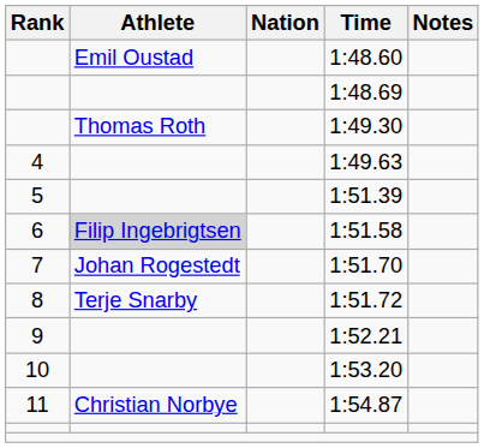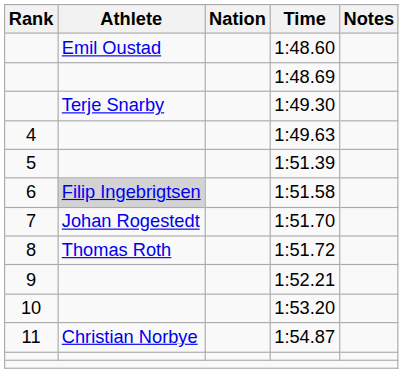 <table class="wikitable mw-datatable sortable" style="text-align:center;">
 <tr>
 <th scope="col" style="width: 10px;">Rank</th>
 <th scope="col">Athlete</th>
 <th scope="col">Nation</th>
 <th scope="col">Time</th>
 <th scope="col">Notes</th>
 </tr>
 <tr>
 <td></td>
 <td align="left"><a href='#'>Emil Oustad</a></td>
 <td align="left"></td>
 <td>1:48.60</td>
 <td></td>
 </tr>
 <tr>
 <td></td>
 <td align="left"></td>
 <td align="left"></td>
 <td>1:48.69</td>
 <td></td>
 </tr>
 <tr>
 <td></td>
-<td align="left"><a href='#'>Thomas Roth</a></td>
+<td align="left"><a href='#'>Terje Snarby</a></td>
 <td align="left"></td>
 <td>1:49.30</td>
 <td></td>
 </tr>
 <tr>
 <td>4</td>
 <td align="left"></td>
 <td align="left"></td>
 <td>1:49.63</td>
 <td></td>
 </tr>
 <tr>
 <td>5</td>
 <td align="left"></td>
 <td align="left"></td>
 <td>1:51.39</td>
 <td></td>
 </tr>
 <tr>
 <td>6</td>
 <td align="left" style="background: lightgrey;"><a href='#'>Filip Ingebrigtsen</a></td>
 <td align="left"></td>
 <td>1:51.58</td>
 <td></td>
 </tr>
 <tr>
 <td>7</td>
 <td align="left"><a href='#'>Johan Rogestedt</a></td>
 <td align="left"></td>
 <td>1:51.70</td>
 <td></td>
 </tr>
 <tr>
 <td>8</td>
-<td align="left"><a href='#'>Terje Snarby</a></td>
+<td align="left"><a href='#'>Thomas Roth</a></td>
 <td align="left"></td>
 <td>1:51.72</td>
 <td></td>
 </tr>
 <tr>
 <td>9</td>
 <td align="left"></td>
 <td align="left"></td>
 <td>1:52.21</td>
 <td></td>
 </tr>
 <tr>
 <td>10</td>
 <td align="left"></td>
 <td align="left"></td>
 <td>1:53.20</td>
 <td></td>
 </tr>
 <tr>
 <td>11</td>
 <td align="left"><a href='#'>Christian Norbye</a></td>
 <td align="left"></td>
 <td>1:54.87</td>
 <td></td>
 </tr>
 <tr>
 <td></td>
 <td align="left"></td>
 <td align="left"></td>
 <td></td>
 <td></td>
 </tr>
 <tr class="sortbottom">
 <td colspan="5"></td>
 </tr>
 </table>
